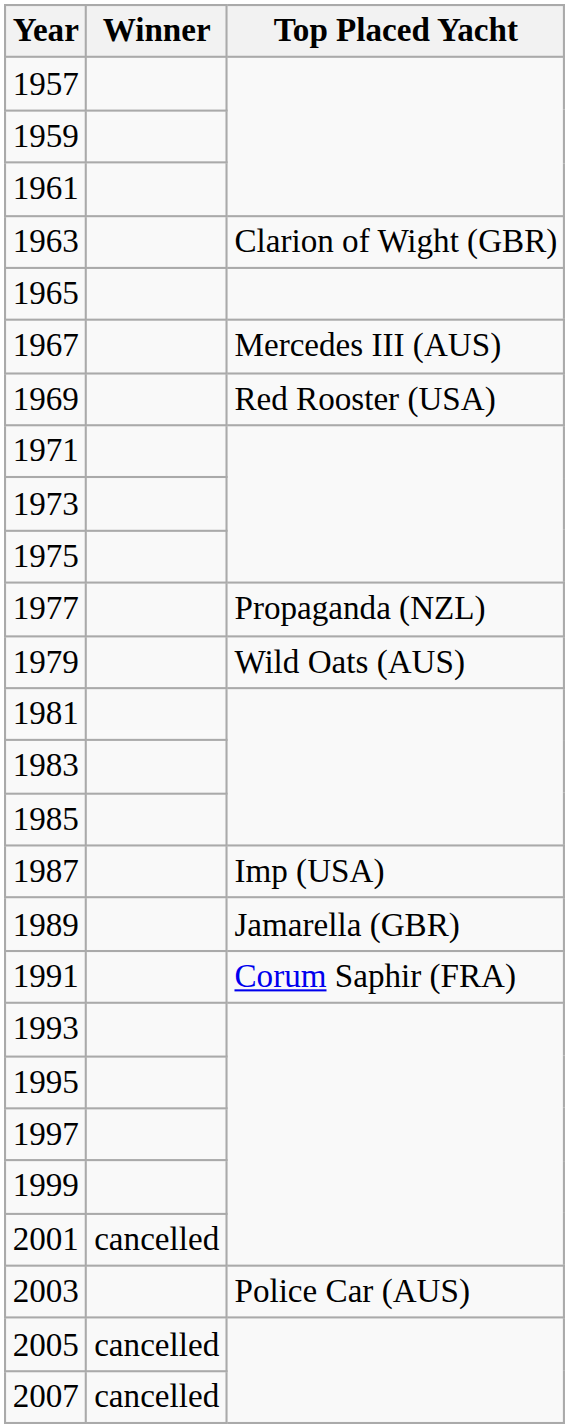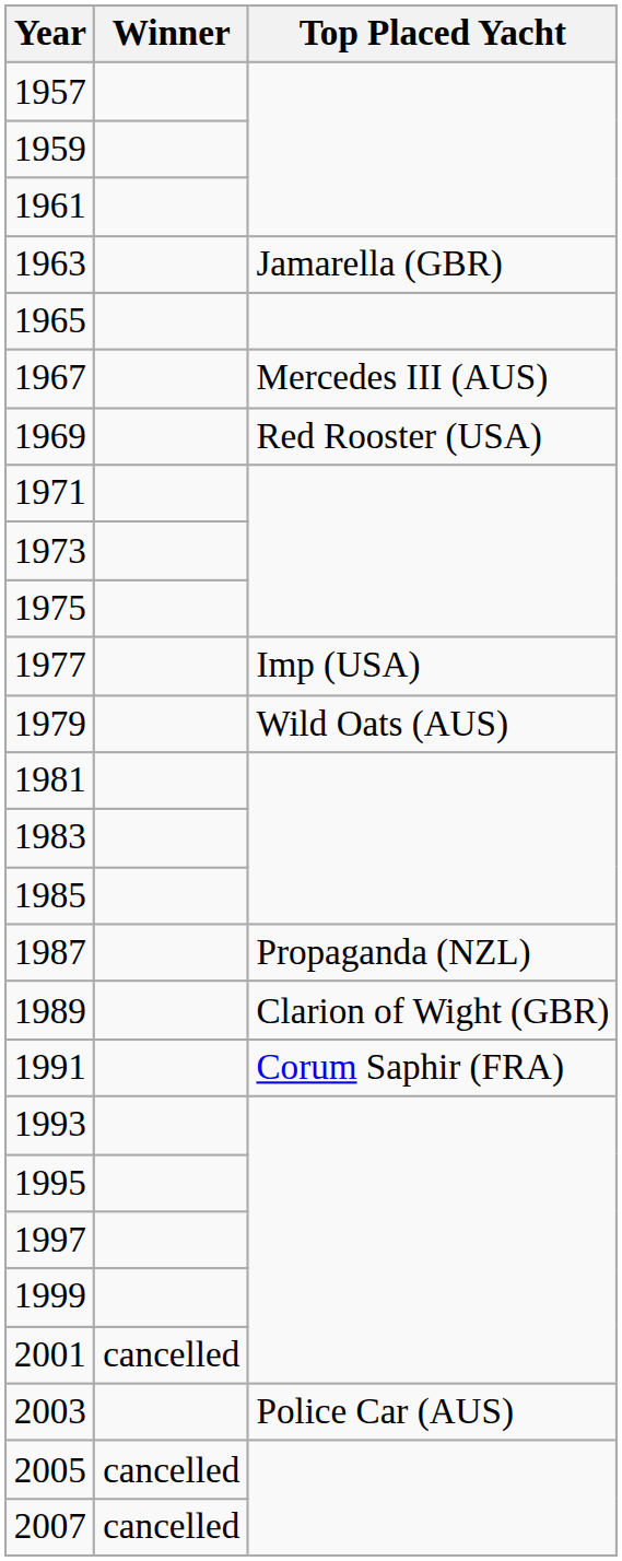 <table class="wikitable">
 <tr>
 <th>Year</th>
 <th>Winner</th>
 <th>Top Placed Yacht</th>
 </tr>
 <tr>
 <td>1957</td>
 <td></td>
 </tr>
 <tr>
 <td>1959</td>
 <td></td>
 </tr>
 <tr>
 <td>1961</td>
 <td></td>
 </tr>
 <tr>
 <td>1963</td>
 <td></td>
-<td>Clarion of Wight (GBR)</td>
+<td>Jamarella (GBR)</td>
 </tr>
 <tr>
 <td>1965</td>
 <td></td>
 </tr>
 <tr>
 <td>1967</td>
 <td></td>
 <td>Mercedes III (AUS)</td>
 </tr>
 <tr>
 <td>1969</td>
 <td></td>
 <td>Red Rooster (USA)</td>
 </tr>
 <tr>
 <td>1971</td>
 <td></td>
 </tr>
 <tr>
 <td>1973</td>
 <td></td>
 </tr>
 <tr>
 <td>1975</td>
 <td></td>
 </tr>
 <tr>
 <td>1977</td>
 <td></td>
-<td>Propaganda (NZL)</td>
+<td>Imp (USA)</td>
 </tr>
 <tr>
 <td>1979</td>
 <td></td>
 <td>Wild Oats (AUS)</td>
 </tr>
 <tr>
 <td>1981</td>
 <td></td>
 </tr>
 <tr>
 <td>1983</td>
 <td></td>
 </tr>
 <tr>
 <td>1985</td>
 <td></td>
 </tr>
 <tr>
 <td>1987</td>
 <td></td>
-<td>Imp (USA)</td>
+<td>Propaganda (NZL)</td>
 </tr>
 <tr>
 <td>1989</td>
 <td></td>
-<td>Jamarella (GBR)</td>
+<td>Clarion of Wight (GBR)</td>
 </tr>
 <tr>
 <td>1991</td>
 <td></td>
 <td><a href='#'>Corum</a> Saphir (FRA)</td>
 </tr>
 <tr>
 <td>1993</td>
 <td></td>
 </tr>
 <tr>
 <td>1995</td>
 <td></td>
 </tr>
 <tr>
 <td>1997</td>
 <td></td>
 </tr>
 <tr>
 <td>1999</td>
 <td></td>
 </tr>
 <tr>
 <td>2001</td>
 <td>cancelled</td>
 </tr>
 <tr>
 <td>2003</td>
 <td></td>
 <td>Police Car (AUS)</td>
 </tr>
 <tr>
 <td>2005</td>
 <td>cancelled</td>
 </tr>
 <tr>
 <td>2007</td>
 <td>cancelled</td>
 </tr>
 </table>
